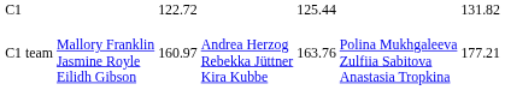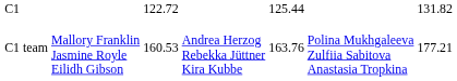 <table>
 <tr>
 <td>C1</td>
 <td></td>
 <td>122.72</td>
 <td></td>
 <td>125.44</td>
 <td></td>
 <td>131.82</td>
 </tr>
 <tr>
 <td>C1 team</td>
 <td><br><a href='#'>Mallory Franklin</a><br><a href='#'>Jasmine Royle</a><br><a href='#'>Eilidh Gibson</a></td>
-<td>160.97</td>
+<td>160.53</td>
 <td><br><a href='#'>Andrea Herzog</a><br><a href='#'>Rebekka Jüttner</a><br><a href='#'>Kira Kubbe</a></td>
 <td>163.76</td>
 <td><br><a href='#'>Polina Mukhgaleeva</a><br><a href='#'>Zulfiia Sabitova</a><br><a href='#'>Anastasia Tropkina</a></td>
 <td>177.21</td>
 </tr>
 </table>
